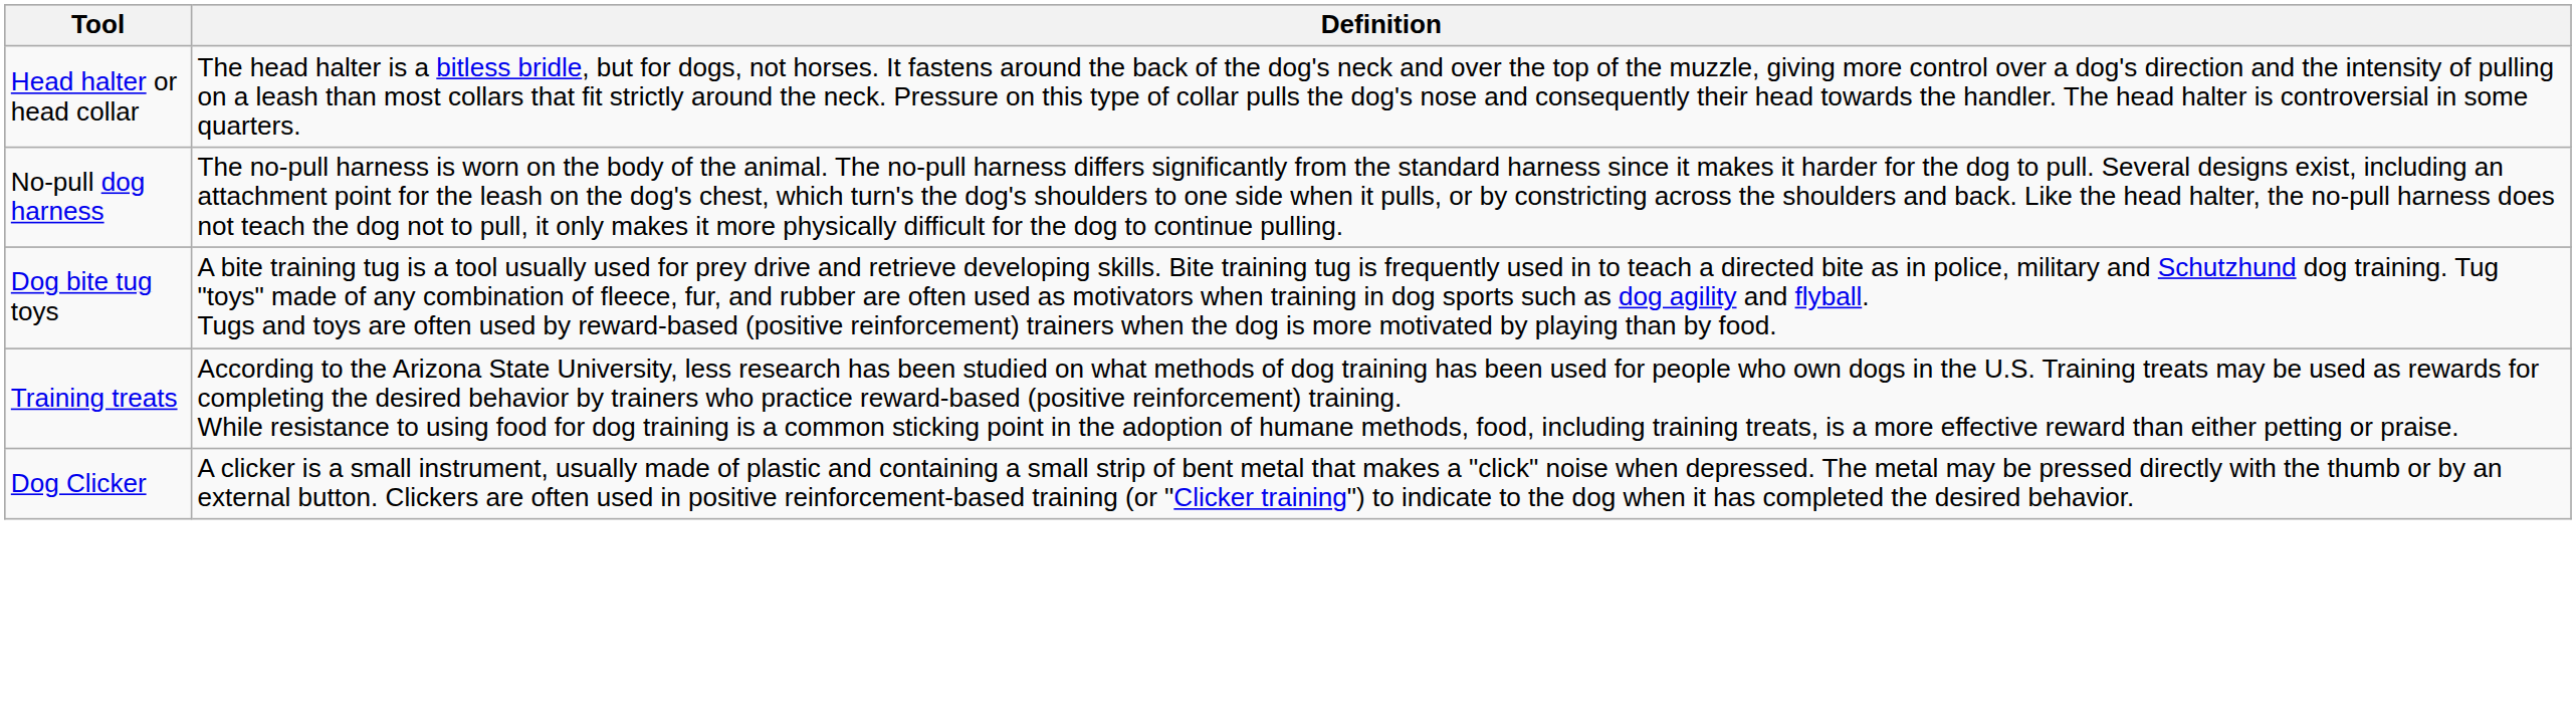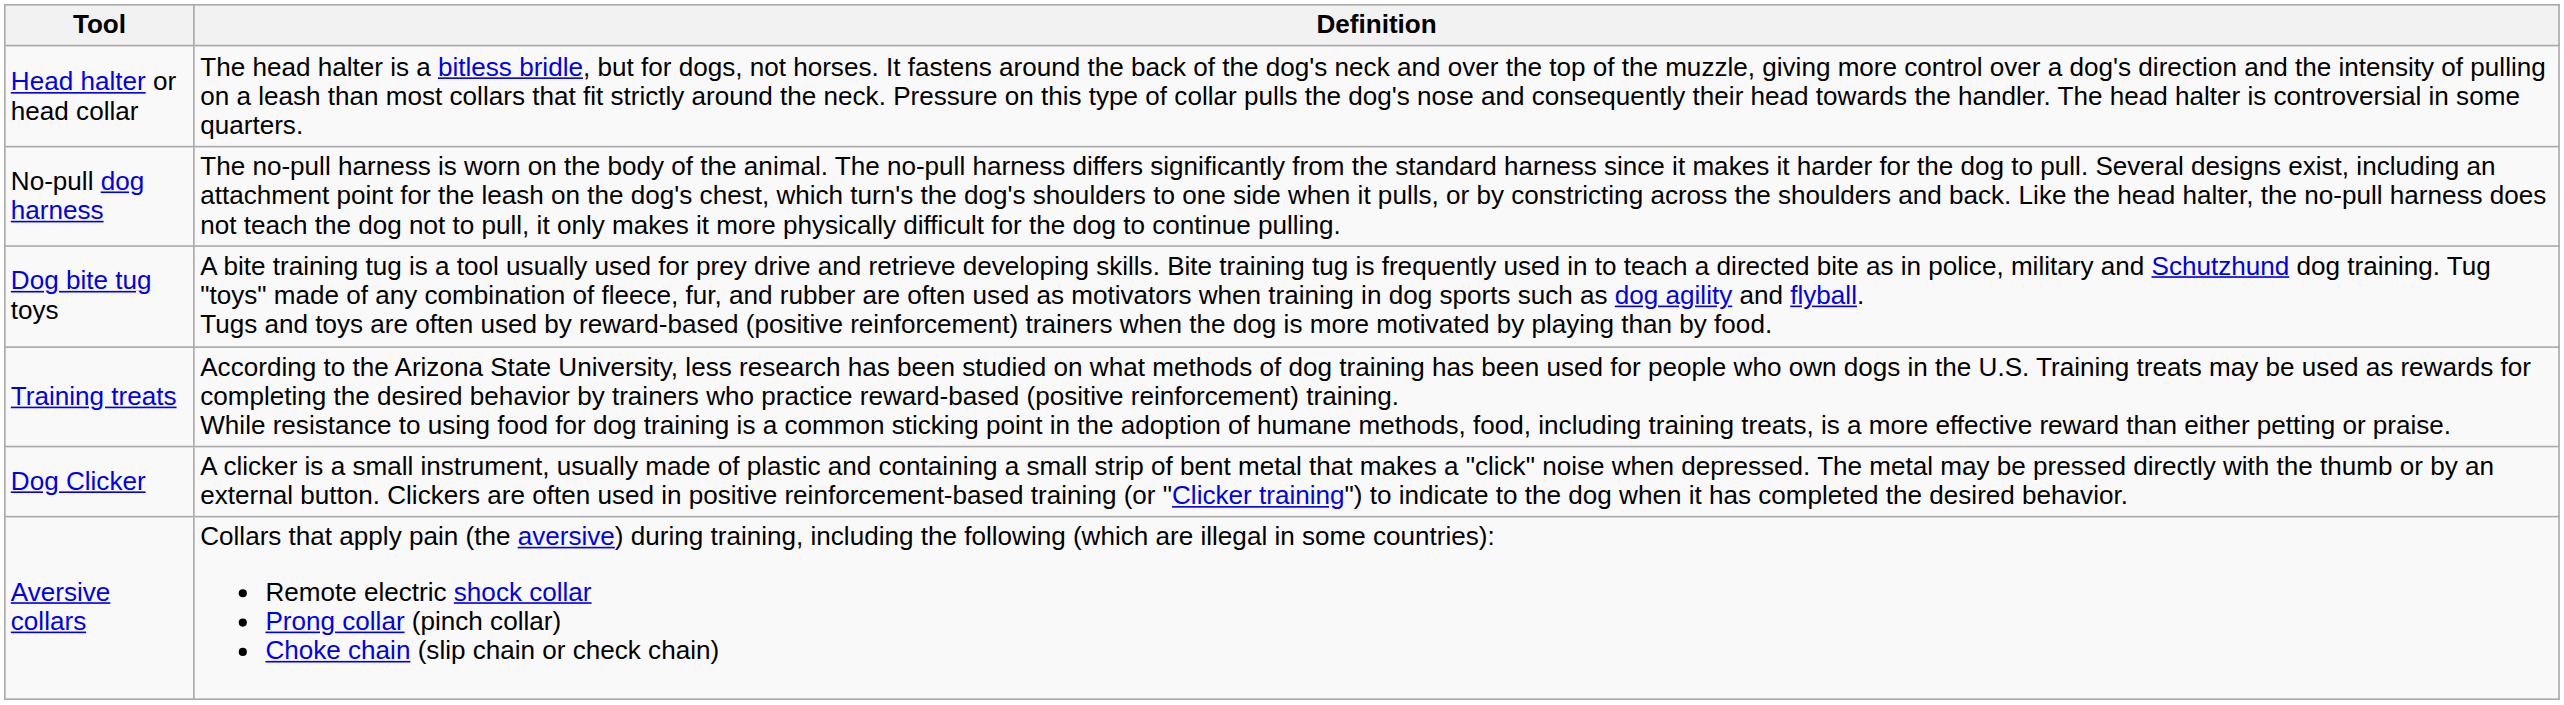 <table class="wikitable" style="clear: right;">
 <tr>
 <th>Tool</th>
 <th>Definition</th>
 </tr>
 <tr>
 <td><a href='#'>Head halter</a> or head collar</td>
 <td>The head halter is a <a href='#'>bitless bridle</a>, but for dogs, not horses. It fastens around the back of the dog's neck and over the top of the muzzle, giving more control over a dog's direction and the intensity of pulling on a leash than most collars that fit strictly around the neck. Pressure on this type of collar pulls the dog's nose and consequently their head towards the handler. The head halter is controversial in some quarters.</td>
 </tr>
 <tr>
 <td>No-pull <a href='#'>dog harness</a></td>
 <td>The no-pull harness is worn on the body of the animal. The no-pull harness differs significantly from the standard harness since it makes it harder for the dog to pull.  Several designs exist, including an attachment point for the leash on the dog's chest, which turn's the dog's shoulders to one side when it pulls, or by constricting across the shoulders and back. Like the head halter, the no-pull harness does not teach the dog not to pull, it only makes it more physically difficult for the dog to continue pulling.</td>
 </tr>
 <tr>
 <td><a href='#'>Dog bite tug</a> toys</td>
 <td>A bite training tug is a tool usually used for prey drive and retrieve developing skills. Bite training tug is frequently used in to teach a directed bite as in police, military and <a href='#'>Schutzhund</a> dog training.  Tug "toys" made of any combination of fleece, fur, and rubber are often used as motivators when training in dog sports such as <a href='#'>dog agility</a> and <a href='#'>flyball</a>.<br>Tugs and toys are often used by reward-based (positive reinforcement) trainers when the dog is more motivated by playing than by food.</td>
 </tr>
 <tr>
 <td><a href='#'>Training treats</a></td>
 <td>According to the Arizona State University, less research has been studied on what methods of dog training has been used for people who own dogs in the U.S. Training treats may be used as rewards for completing the desired behavior by trainers who practice reward-based (positive reinforcement) training.<br>While resistance to using food for dog training is a common sticking point in the adoption of humane methods, food, including training treats, is a more effective reward than either petting or praise.</td>
 </tr>
 <tr>
 <td><a href='#'>Dog Clicker</a></td>
 <td>A clicker is a small instrument, usually made of plastic and containing a small strip of bent metal that makes a "click" noise when depressed.  The metal may be pressed directly with the thumb or by an external button.  Clickers are often used in positive reinforcement-based training (or "<a href='#'>Clicker training</a>") to indicate to the dog when it has completed the desired behavior.</td>
 </tr>
+<tr>
+<td><a href='#'>Aversive collars</a></td>
+<td>Collars that apply pain (the <a href='#'>aversive</a>) during training, including the following (which are illegal in some countries):<br><ul><li>Remote electric <a href='#'>shock collar</a></li><li><a href='#'>Prong collar</a> (pinch collar)</li><li><a href='#'>Choke chain</a> (slip chain or check chain)</li></ul></td>
+</tr>
 </table>
